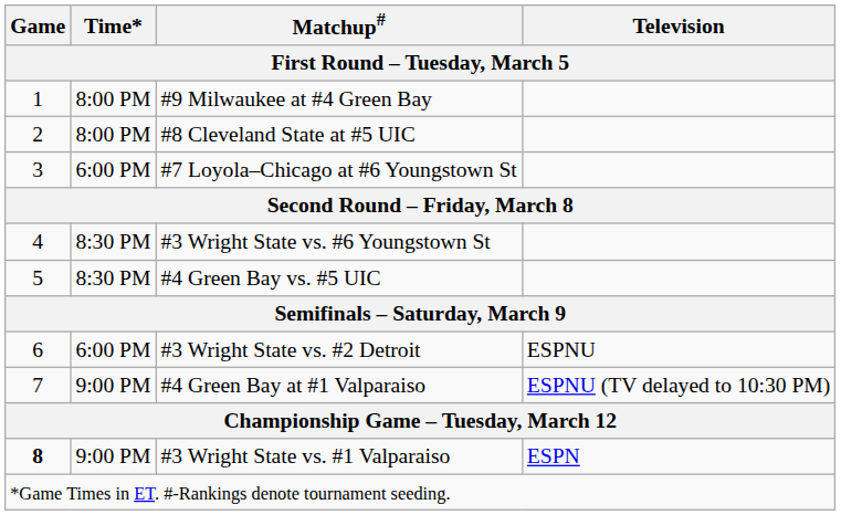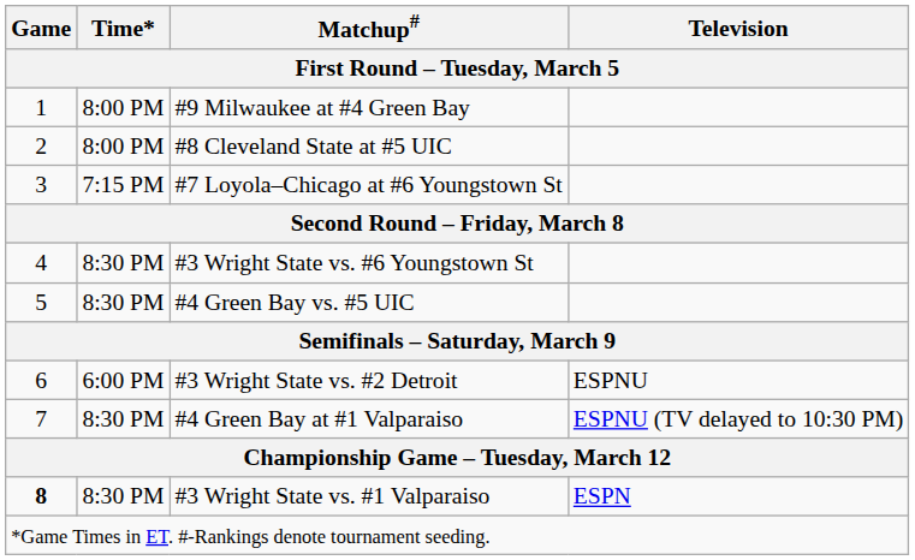 <table class="wikitable" style="font-size: 95%">
 <tr align="center">
 <th>Game</th>
 <th>Time*</th>
 <th>Matchup<sup>#</sup></th>
 <th>Television</th>
 </tr>
 <tr>
 <th colspan=4>First Round – Tuesday, March 5</th>
 </tr>
 <tr>
 <td style="text-align:center;">1</td>
 <td>8:00 PM</td>
 <td>#9 Milwaukee at #4 Green Bay</td>
 <td></td>
 </tr>
 <tr>
 <td style="text-align:center;">2</td>
 <td>8:00 PM</td>
 <td>#8 Cleveland State at #5 UIC</td>
 <td></td>
 </tr>
 <tr>
 <td style="text-align:center;">3</td>
-<td>6:00 PM</td>
+<td>7:15 PM</td>
 <td>#7 Loyola–Chicago at #6 Youngstown St</td>
 <td></td>
 </tr>
 <tr>
 <th colspan=4>Second Round – Friday, March 8</th>
 </tr>
 <tr>
 <td style="text-align:center;">4</td>
 <td>8:30 PM</td>
 <td>#3 Wright State vs. #6 Youngstown St</td>
 <td></td>
 </tr>
 <tr>
 <td style="text-align:center;">5</td>
 <td>8:30 PM</td>
 <td>#4 Green Bay vs. #5 UIC</td>
 <td></td>
 </tr>
 <tr>
 <th colspan=4>Semifinals – Saturday, March 9</th>
 </tr>
 <tr>
 <td style="text-align:center;">6</td>
 <td>6:00 PM</td>
 <td>#3 Wright State vs. #2 Detroit</td>
 <td>ESPNU</td>
 </tr>
 <tr>
 <td style="text-align:center;">7</td>
-<td>9:00 PM</td>
+<td>8:30 PM</td>
 <td>#4 Green Bay at #1 Valparaiso</td>
 <td><a href='#'>ESPNU</a> (TV delayed to 10:30 PM)</td>
 </tr>
 <tr>
 <th colspan=4>Championship Game – Tuesday, March 12</th>
 </tr>
 <tr>
 <td style="text-align:center;"><strong>8</strong></td>
-<td>9:00 PM</td>
+<td>8:30 PM</td>
 <td>#3 Wright State vs. #1 Valparaiso</td>
 <td><a href='#'>ESPN</a></td>
 </tr>
 <tr>
 <td colspan=4><small>*Game Times in <a href='#'>ET</a>. #-Rankings denote tournament seeding.</small></td>
 </tr>
 </table>
